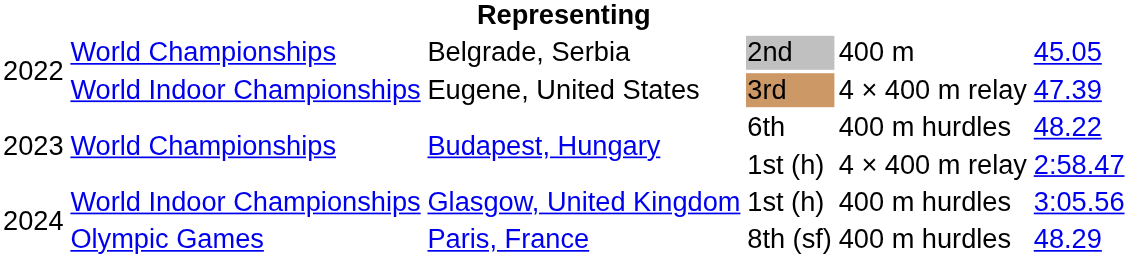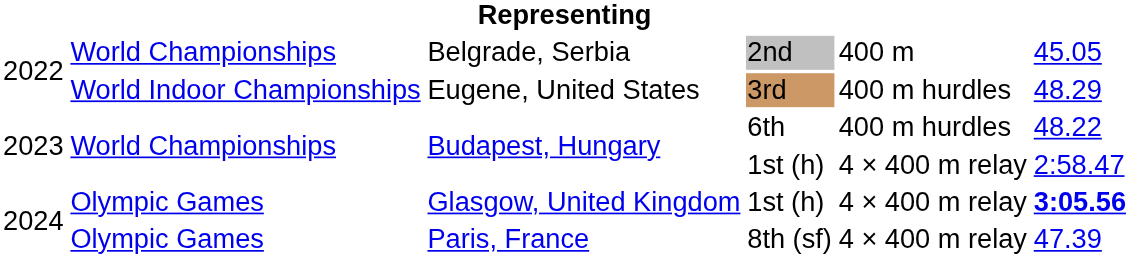 <table>
 <tr>
 <th colspan="6">Representing </th>
 </tr>
 <tr>
 <td rowspan=2>2022</td>
 <td><a href='#'>World Championships</a></td>
 <td>Belgrade, Serbia</td>
 <td bgcolor="silver">2nd</td>
 <td>400 m </td>
 <td><a href='#'>45.05</a></td>
 </tr>
 <tr>
 <td><a href='#'>World Indoor Championships</a></td>
 <td>Eugene, United States</td>
 <td bgcolor="cc9966">3rd</td>
-<td>4 × 400 m relay</td>
-<td><a href='#'>47.39</a></td>
+<td>400 m hurdles</td>
+<td><a href='#'>48.29</a></td>
 </tr>
 <tr>
 <td rowspan=2>2023</td>
 <td rowspan=2><a href='#'>World Championships</a></td>
 <td rowspan=2><a href='#'>Budapest, Hungary</a></td>
 <td>6th</td>
 <td>400 m hurdles</td>
 <td><a href='#'>48.22</a></td>
 </tr>
 <tr>
 <td>1st (h)</td>
 <td>4 × 400 m relay</td>
 <td><a href='#'>2:58.47</a></td>
 </tr>
 <tr>
 <td rowspan=2>2024</td>
-<td><a href='#'>World Indoor Championships</a></td>
+<td><a href='#'>Olympic Games</a></td>
 <td><a href='#'>Glasgow, United Kingdom</a></td>
 <td>1st (h)</td>
-<td>400 m hurdles</td>
-<td><a href='#'>3:05.56</a></td>
+<td>4 × 400 m relay</td>
+<td><strong><a href='#'>3:05.56</a></strong></td>
 </tr>
 <tr>
 <td><a href='#'>Olympic Games</a></td>
 <td><a href='#'>Paris, France</a></td>
 <td>8th (sf)</td>
-<td>400 m hurdles</td>
-<td><a href='#'>48.29</a></td>
+<td>4 × 400 m relay</td>
+<td><a href='#'>47.39</a></td>
 </tr>
 </table>
